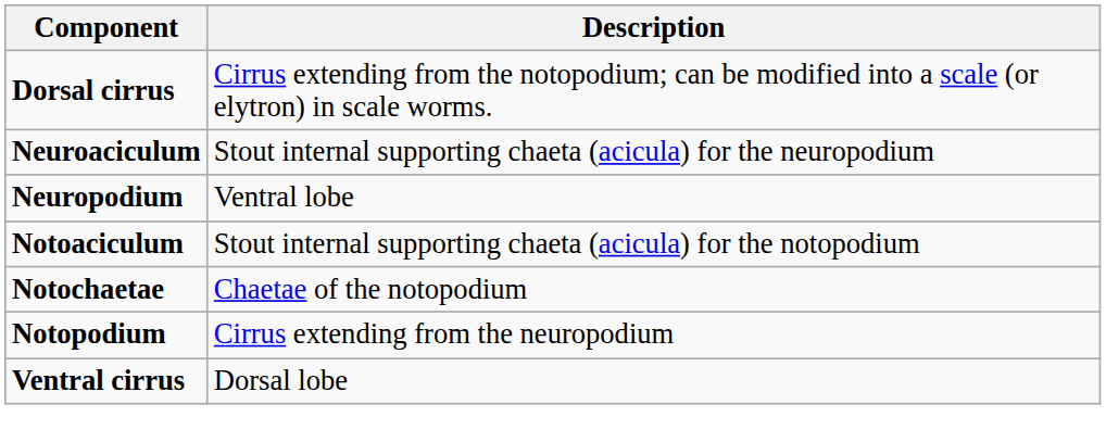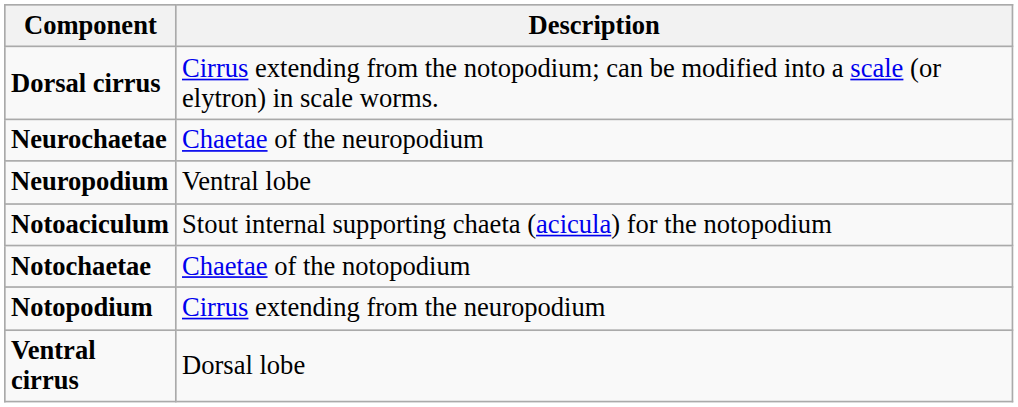 <table class="wikitable">
 <tr>
 <th>Component</th>
 <th>Description</th>
 </tr>
 <tr>
 <td><strong>Dorsal cirrus</strong></td>
 <td><a href='#'>Cirrus</a> extending from the notopodium; can be modified into a <a href='#'>scale</a> (or elytron) in scale worms.</td>
 </tr>
 <tr>
-<td><strong>Neuroaciculum</strong></td>
-<td>Stout internal supporting chaeta (<a href='#'>acicula</a>) for the neuropodium</td>
+<td><strong>Neurochaetae</strong></td>
+<td><a href='#'>Chaetae</a> of the neuropodium</td>
 </tr>
 <tr>
 <td><strong>Neuropodium</strong></td>
 <td>Ventral lobe</td>
 </tr>
 <tr>
 <td><strong>Notoaciculum</strong></td>
 <td>Stout internal supporting chaeta (<a href='#'>acicula</a>) for the notopodium</td>
 </tr>
 <tr>
 <td><strong>Notochaetae</strong></td>
 <td><a href='#'>Chaetae</a> of the notopodium</td>
 </tr>
 <tr>
 <td><strong>Notopodium</strong></td>
 <td><a href='#'>Cirrus</a> extending from the neuropodium</td>
 </tr>
 <tr>
 <td><strong>Ventral cirrus</strong></td>
 <td>Dorsal lobe</td>
 </tr>
 </table>
